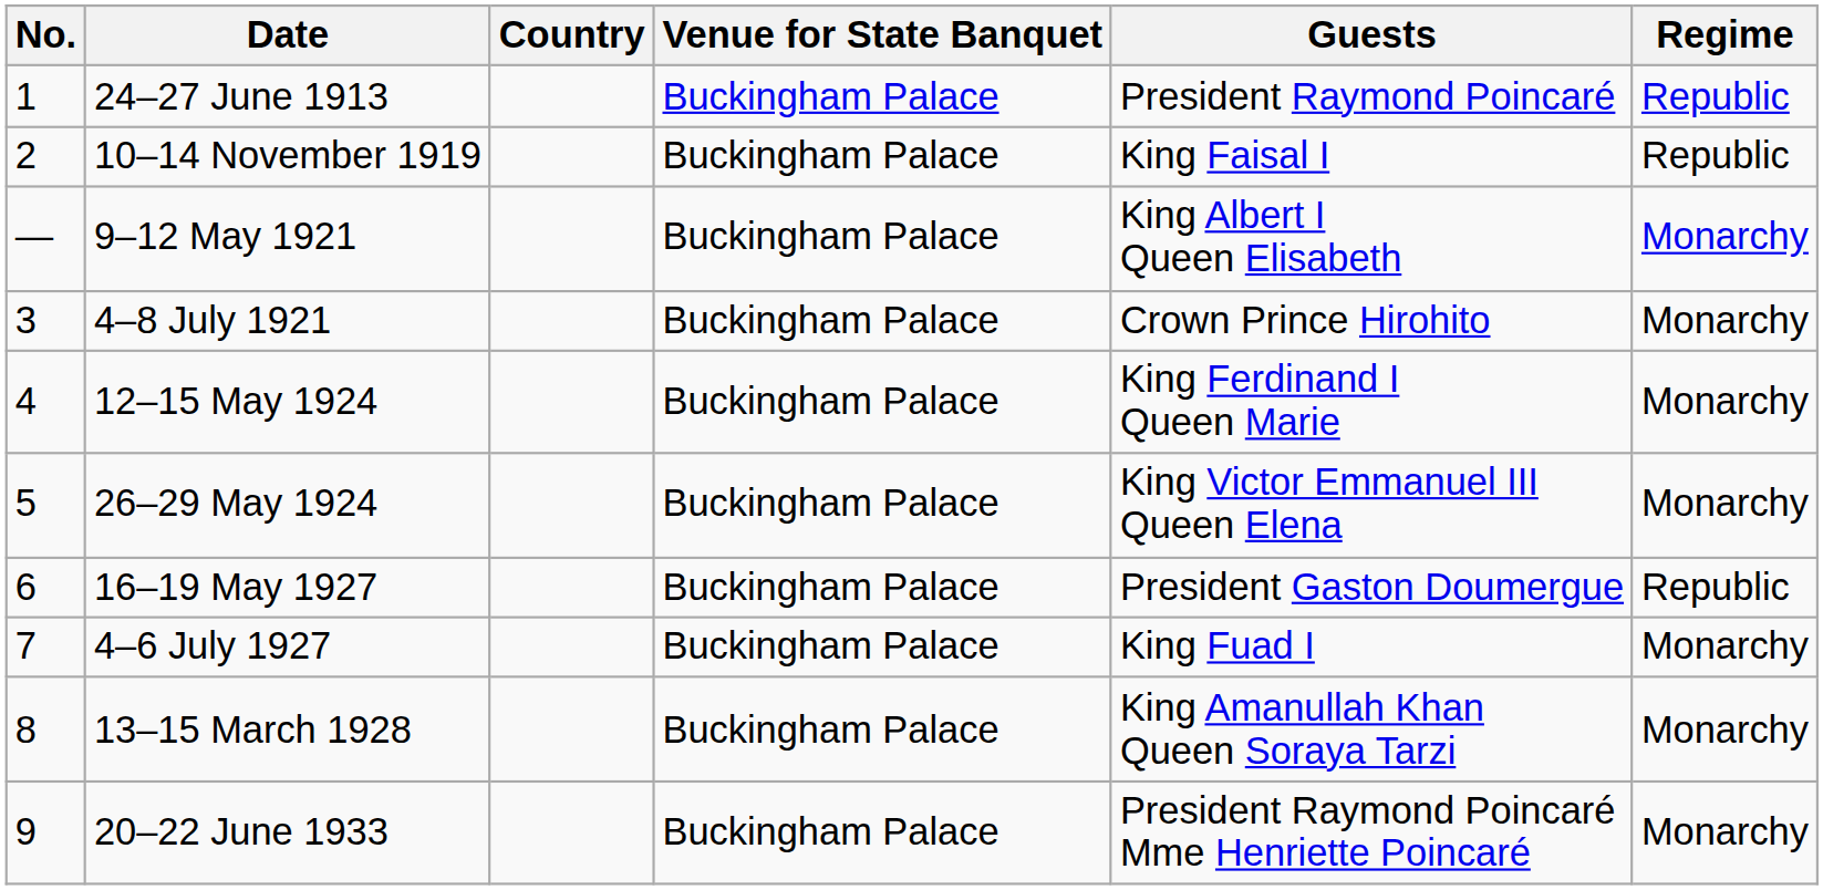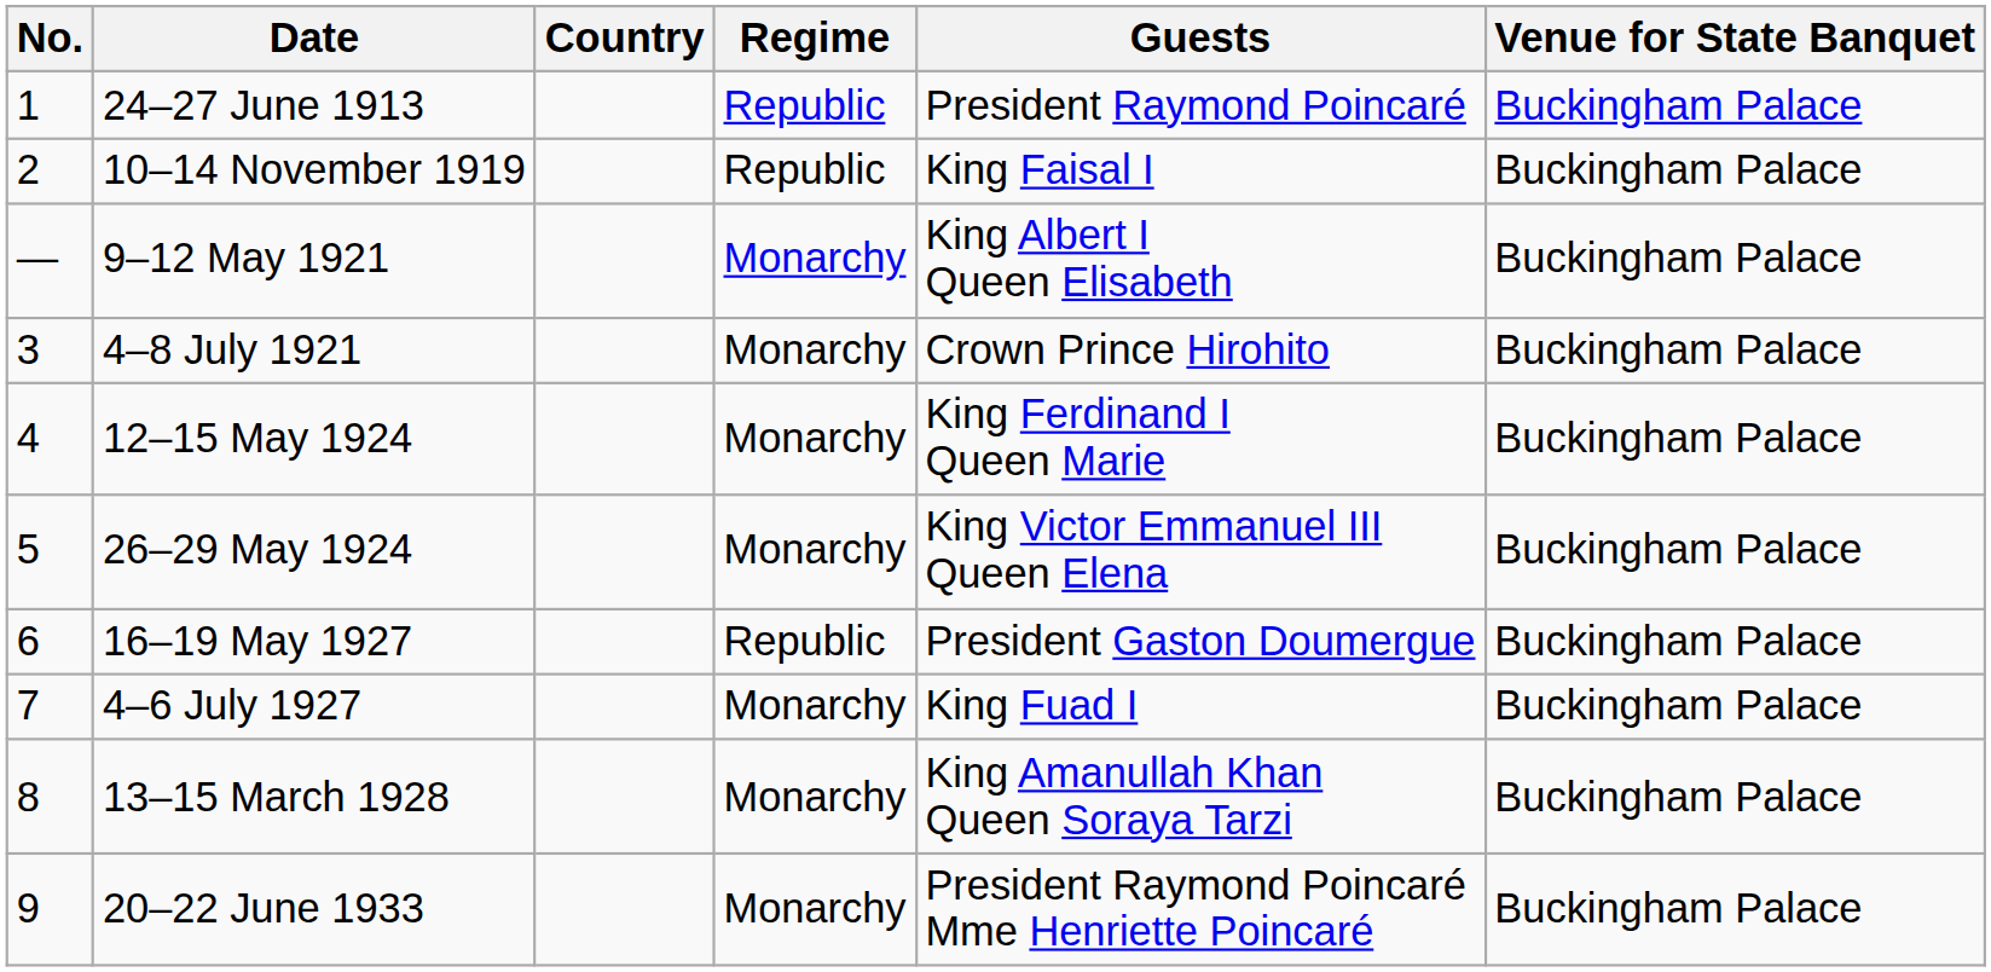 <table class="wikitable sortable" border="1" style="margin: 1em auto 1em auto">
 <tr>
 <th>No.</th>
 <th class="unsortable">Date</th>
 <th>Country</th>
+<th>Regime</th>
+<th class="unsortable">Guests</th>
 <th>Venue for State Banquet</th>
-<th class="unsortable">Guests</th>
-<th>Regime</th>
 </tr>
 <tr>
 <td>1</td>
 <td>24–27 June 1913</td>
 <td></td>
+<td><a href='#'>Republic</a></td>
+<td>President <a href='#'>Raymond Poincaré</a></td>
 <td><a href='#'>Buckingham Palace</a></td>
-<td>President <a href='#'>Raymond Poincaré</a></td>
-<td><a href='#'>Republic</a></td>
 </tr>
 <tr>
 <td>2</td>
 <td>10–14 November 1919</td>
 <td></td>
+<td>Republic</td>
+<td>King <a href='#'>Faisal I</a></td>
 <td>Buckingham Palace</td>
-<td>King <a href='#'>Faisal I</a></td>
-<td>Republic</td>
 </tr>
 <tr>
 <td>—</td>
 <td>9–12 May 1921</td>
 <td></td>
+<td><a href='#'>Monarchy</a></td>
+<td>King <a href='#'>Albert I</a><br>Queen <a href='#'>Elisabeth</a></td>
 <td>Buckingham Palace</td>
-<td>King <a href='#'>Albert I</a><br>Queen <a href='#'>Elisabeth</a></td>
-<td><a href='#'>Monarchy</a></td>
 </tr>
 <tr>
 <td>3</td>
 <td>4–8 July 1921</td>
 <td></td>
+<td>Monarchy</td>
+<td>Crown Prince <a href='#'>Hirohito</a></td>
 <td>Buckingham Palace</td>
-<td>Crown Prince <a href='#'>Hirohito</a></td>
-<td>Monarchy</td>
 </tr>
 <tr>
 <td>4</td>
 <td>12–15 May 1924</td>
 <td></td>
+<td>Monarchy</td>
+<td>King <a href='#'>Ferdinand I</a><br>Queen <a href='#'>Marie</a></td>
 <td>Buckingham Palace</td>
-<td>King <a href='#'>Ferdinand I</a><br>Queen <a href='#'>Marie</a></td>
-<td>Monarchy</td>
 </tr>
 <tr>
 <td>5</td>
 <td>26–29 May 1924</td>
 <td></td>
+<td>Monarchy</td>
+<td>King <a href='#'>Victor Emmanuel III</a><br>Queen <a href='#'>Elena</a></td>
 <td>Buckingham Palace</td>
-<td>King <a href='#'>Victor Emmanuel III</a><br>Queen <a href='#'>Elena</a></td>
-<td>Monarchy</td>
 </tr>
 <tr>
 <td>6</td>
 <td>16–19 May 1927</td>
 <td></td>
+<td>Republic</td>
+<td>President <a href='#'>Gaston Doumergue</a></td>
 <td>Buckingham Palace</td>
-<td>President <a href='#'>Gaston Doumergue</a></td>
-<td>Republic</td>
 </tr>
 <tr>
 <td>7</td>
 <td>4–6 July 1927</td>
 <td></td>
+<td>Monarchy</td>
+<td>King <a href='#'>Fuad I</a></td>
 <td>Buckingham Palace</td>
-<td>King <a href='#'>Fuad I</a></td>
-<td>Monarchy</td>
 </tr>
 <tr>
 <td>8</td>
 <td>13–15 March 1928</td>
 <td></td>
+<td>Monarchy</td>
+<td>King <a href='#'>Amanullah Khan</a><br>Queen <a href='#'>Soraya Tarzi</a></td>
 <td>Buckingham Palace</td>
-<td>King <a href='#'>Amanullah Khan</a><br>Queen <a href='#'>Soraya Tarzi</a></td>
-<td>Monarchy</td>
 </tr>
 <tr>
 <td>9</td>
 <td>20–22 June 1933</td>
 <td></td>
+<td>Monarchy</td>
+<td>President Raymond Poincaré<br>Mme <a href='#'>Henriette Poincaré</a></td>
 <td>Buckingham Palace</td>
-<td>President Raymond Poincaré<br>Mme <a href='#'>Henriette Poincaré</a></td>
-<td>Monarchy</td>
 </tr>
 </table>
